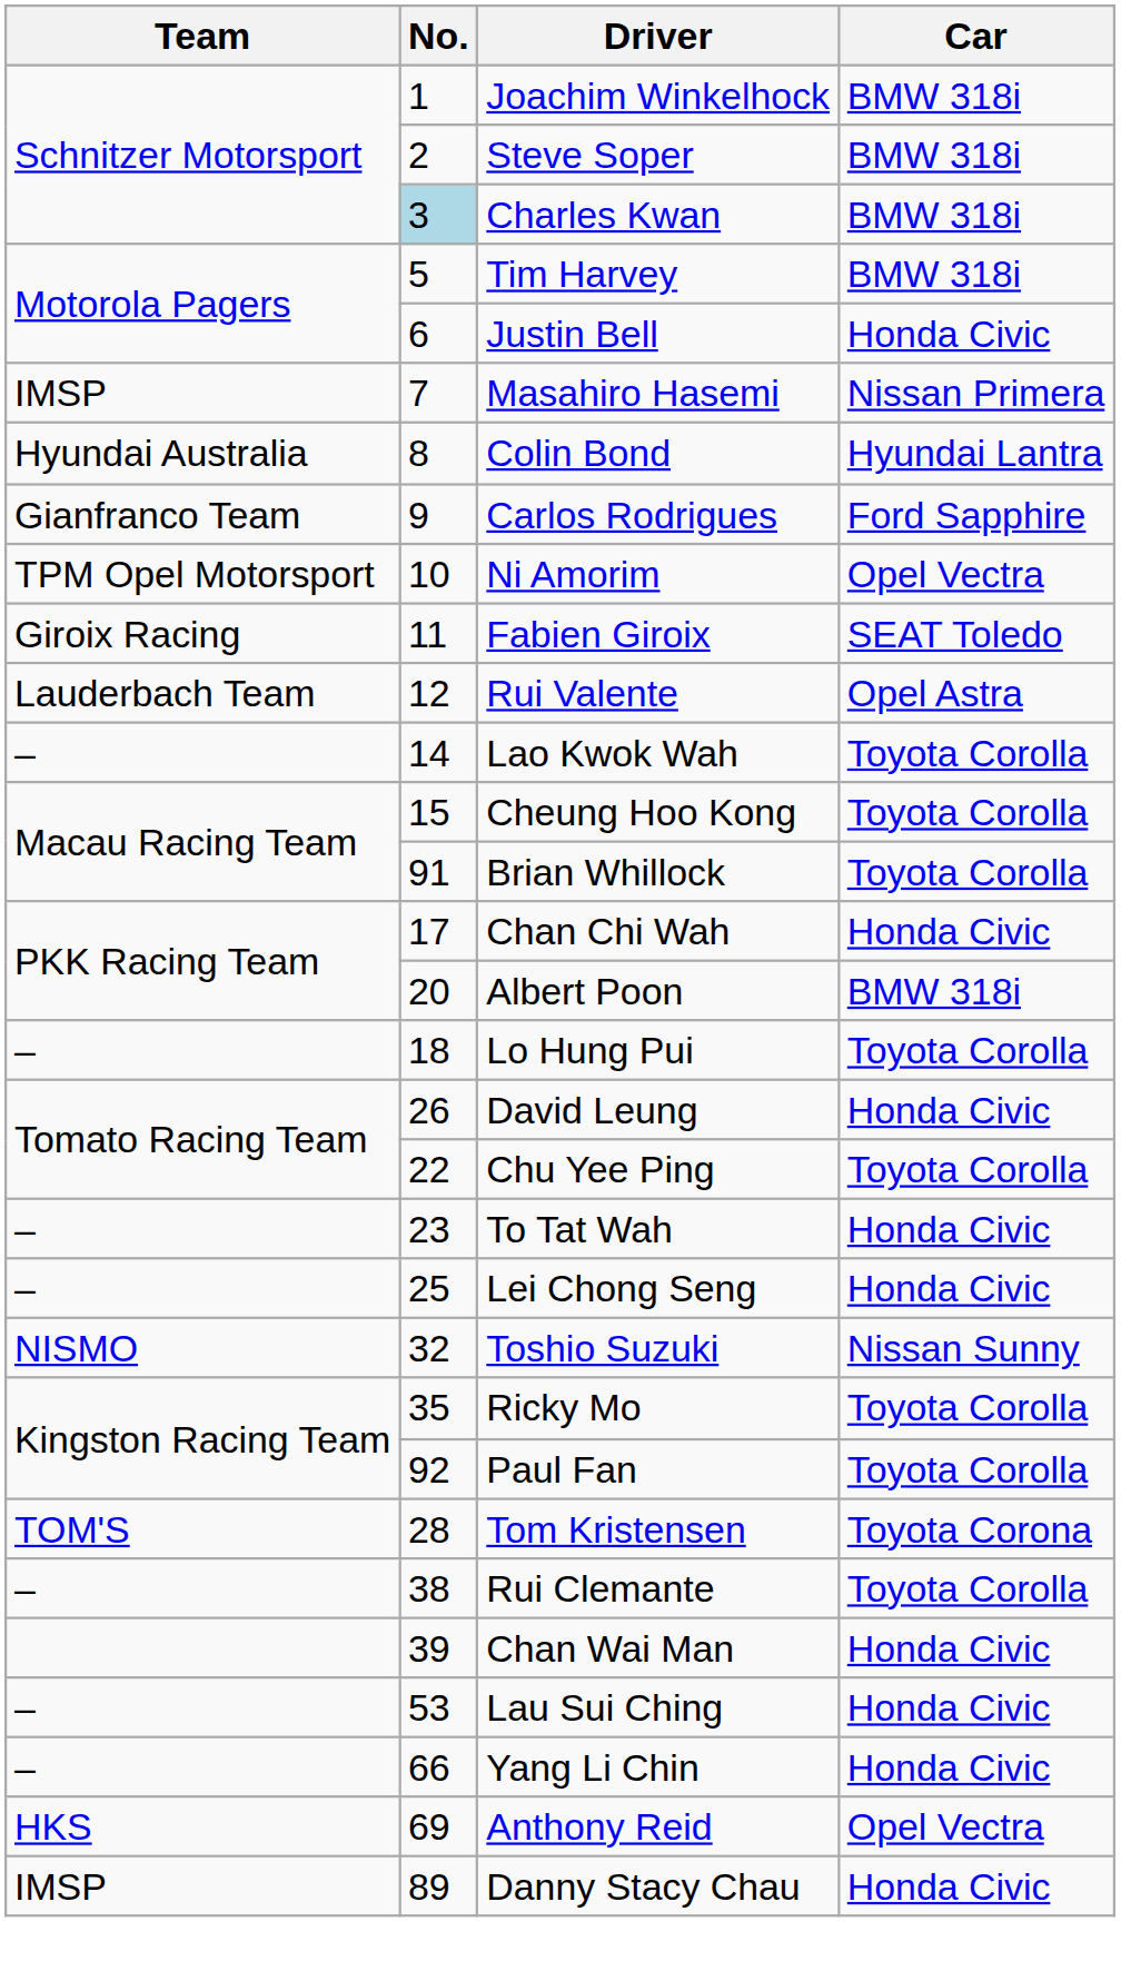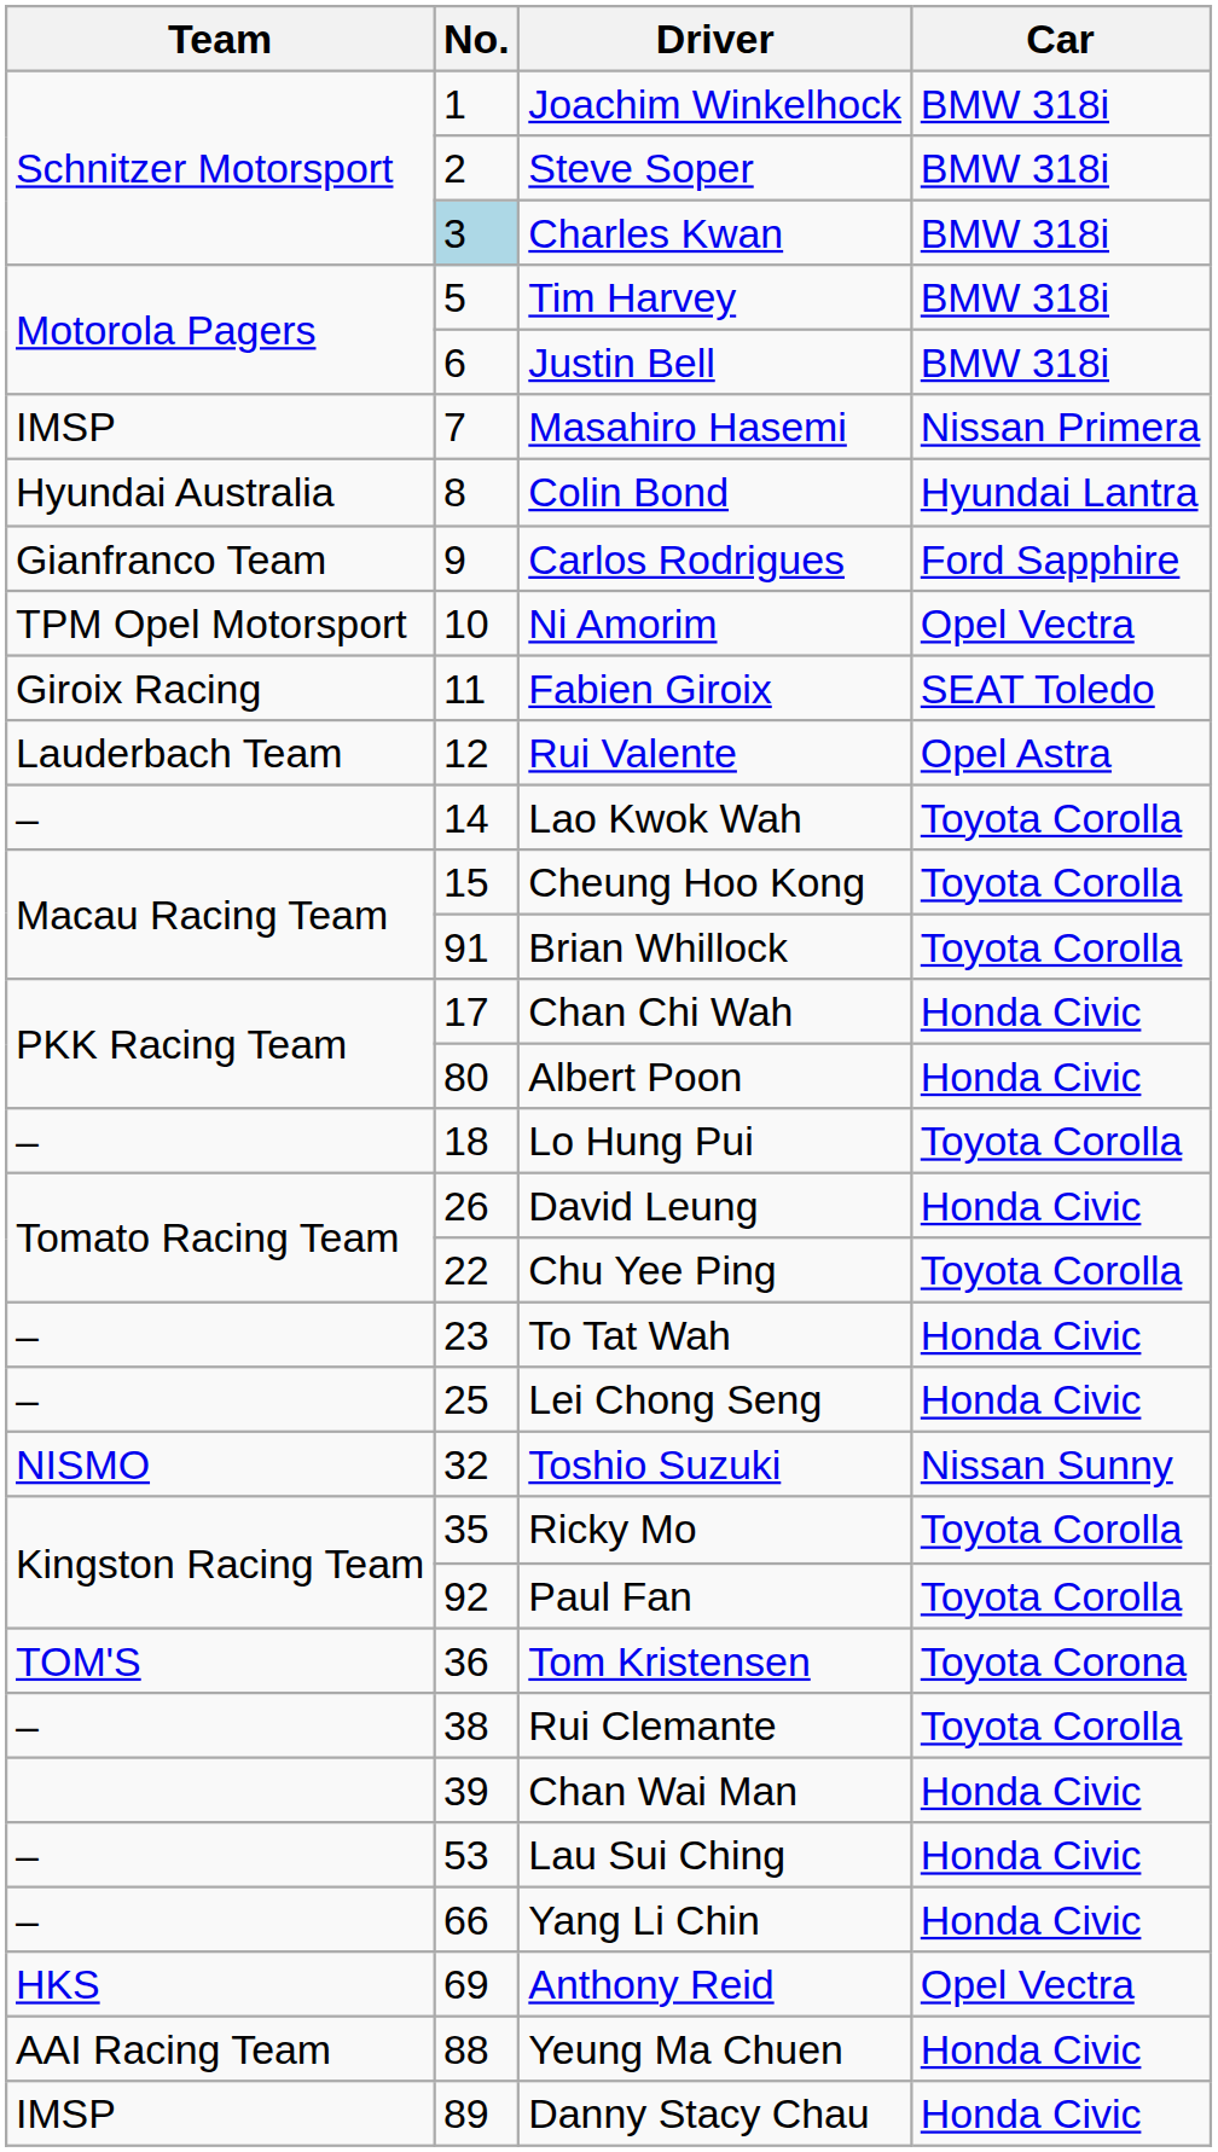 <table class="wikitable" style="font-size:95%">
 <tr Teams and Drivers>
 <th>Team</th>
 <th>No.</th>
 <th>Driver</th>
 <th>Car</th>
 </tr>
 <tr>
 <td rowspan=3><a href='#'>Schnitzer Motorsport</a></td>
 <td>1</td>
 <td> <a href='#'>Joachim Winkelhock</a></td>
 <td><a href='#'>BMW 318i</a></td>
 </tr>
 <tr>
 <td>2</td>
 <td> <a href='#'>Steve Soper</a></td>
 <td><a href='#'>BMW 318i</a></td>
 </tr>
 <tr>
 <td style="background: lightblue;">3</td>
 <td> <a href='#'>Charles Kwan</a></td>
 <td><a href='#'>BMW 318i</a></td>
 </tr>
 <tr>
 <td rowspan=2><a href='#'>Motorola Pagers</a></td>
 <td>5</td>
 <td> <a href='#'>Tim Harvey</a></td>
 <td><a href='#'>BMW 318i</a></td>
 </tr>
 <tr>
 <td>6</td>
 <td> <a href='#'>Justin Bell</a></td>
-<td><a href='#'>Honda Civic</a></td>
+<td><a href='#'>BMW 318i</a></td>
 </tr>
 <tr>
 <td>IMSP</td>
 <td>7</td>
 <td> <a href='#'>Masahiro Hasemi</a></td>
 <td><a href='#'>Nissan Primera</a></td>
 </tr>
 <tr>
 <td>Hyundai Australia</td>
 <td>8</td>
 <td> <a href='#'>Colin Bond</a></td>
 <td><a href='#'>Hyundai Lantra</a></td>
 </tr>
 <tr>
 <td>Gianfranco Team</td>
 <td>9</td>
 <td> <a href='#'>Carlos Rodrigues</a></td>
 <td><a href='#'>Ford Sapphire</a></td>
 </tr>
 <tr>
 <td>TPM Opel Motorsport</td>
 <td>10</td>
 <td> <a href='#'>Ni Amorim</a></td>
 <td><a href='#'>Opel Vectra</a></td>
 </tr>
 <tr>
 <td>Giroix Racing</td>
 <td>11</td>
 <td> <a href='#'>Fabien Giroix</a></td>
 <td><a href='#'>SEAT Toledo</a></td>
 </tr>
 <tr>
 <td>Lauderbach Team</td>
 <td>12</td>
 <td> <a href='#'>Rui Valente</a></td>
 <td><a href='#'>Opel Astra</a></td>
 </tr>
 <tr>
 <td>–</td>
 <td>14</td>
 <td> Lao Kwok Wah</td>
 <td><a href='#'>Toyota Corolla</a></td>
 </tr>
 <tr>
 <td rowspan=2>Macau Racing Team</td>
 <td>15</td>
 <td> Cheung Hoo Kong</td>
 <td><a href='#'>Toyota Corolla</a></td>
 </tr>
 <tr>
 <td>91</td>
 <td> Brian Whillock</td>
 <td><a href='#'>Toyota Corolla</a></td>
 </tr>
 <tr>
 <td rowspan=2>PKK Racing Team</td>
 <td>17</td>
 <td> Chan Chi Wah</td>
 <td><a href='#'>Honda Civic</a></td>
 </tr>
 <tr>
-<td>20</td>
+<td>80</td>
 <td> Albert Poon</td>
-<td><a href='#'>BMW 318i</a></td>
+<td><a href='#'>Honda Civic</a></td>
 </tr>
 <tr>
 <td>–</td>
 <td>18</td>
 <td> Lo Hung Pui</td>
 <td><a href='#'>Toyota Corolla</a></td>
 </tr>
 <tr>
 <td rowspan=2>Tomato Racing Team</td>
 <td>26</td>
 <td> David Leung</td>
 <td><a href='#'>Honda Civic</a></td>
 </tr>
 <tr>
 <td>22</td>
 <td> Chu Yee Ping</td>
 <td><a href='#'>Toyota Corolla</a></td>
 </tr>
 <tr>
 <td>–</td>
 <td>23</td>
 <td> To Tat Wah</td>
 <td><a href='#'>Honda Civic</a></td>
 </tr>
 <tr>
 <td>–</td>
 <td>25</td>
 <td> Lei Chong Seng</td>
 <td><a href='#'>Honda Civic</a></td>
 </tr>
 <tr>
 <td><a href='#'>NISMO</a></td>
 <td>32</td>
 <td> <a href='#'>Toshio Suzuki</a></td>
 <td><a href='#'>Nissan Sunny</a></td>
 </tr>
 <tr>
 <td rowspan=2>Kingston Racing Team</td>
 <td>35</td>
 <td> Ricky Mo</td>
 <td><a href='#'>Toyota Corolla</a></td>
 </tr>
 <tr>
 <td>92</td>
 <td> Paul Fan</td>
 <td><a href='#'>Toyota Corolla</a></td>
 </tr>
 <tr>
 <td><a href='#'>TOM'S</a></td>
-<td>28</td>
+<td>36</td>
 <td> <a href='#'>Tom Kristensen</a></td>
 <td><a href='#'>Toyota Corona</a></td>
 </tr>
 <tr>
 <td>–</td>
 <td>38</td>
 <td> Rui Clemante</td>
 <td><a href='#'>Toyota Corolla</a></td>
 </tr>
 <tr>
 <td></td>
 <td>39</td>
 <td> Chan Wai Man</td>
 <td><a href='#'>Honda Civic</a></td>
 </tr>
 <tr>
 <td>–</td>
 <td>53</td>
 <td> Lau Sui Ching</td>
 <td><a href='#'>Honda Civic</a></td>
 </tr>
 <tr>
 <td>–</td>
 <td>66</td>
 <td> Yang Li Chin</td>
 <td><a href='#'>Honda Civic</a></td>
 </tr>
 <tr>
 <td><a href='#'>HKS</a></td>
 <td>69</td>
 <td> <a href='#'>Anthony Reid</a></td>
 <td><a href='#'>Opel Vectra</a></td>
 </tr>
 <tr>
+<td>AAI Racing Team</td>
+<td>88</td>
+<td> Yeung Ma Chuen</td>
+<td><a href='#'>Honda Civic</a></td>
+</tr>
+<tr>
 <td>IMSP</td>
 <td>89</td>
 <td> Danny Stacy Chau</td>
 <td><a href='#'>Honda Civic</a></td>
 </tr>
 </table>
